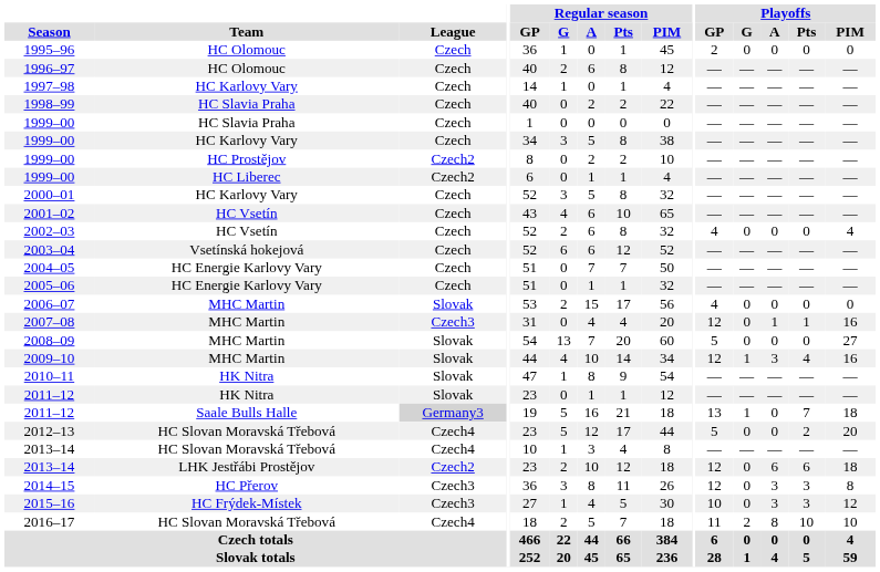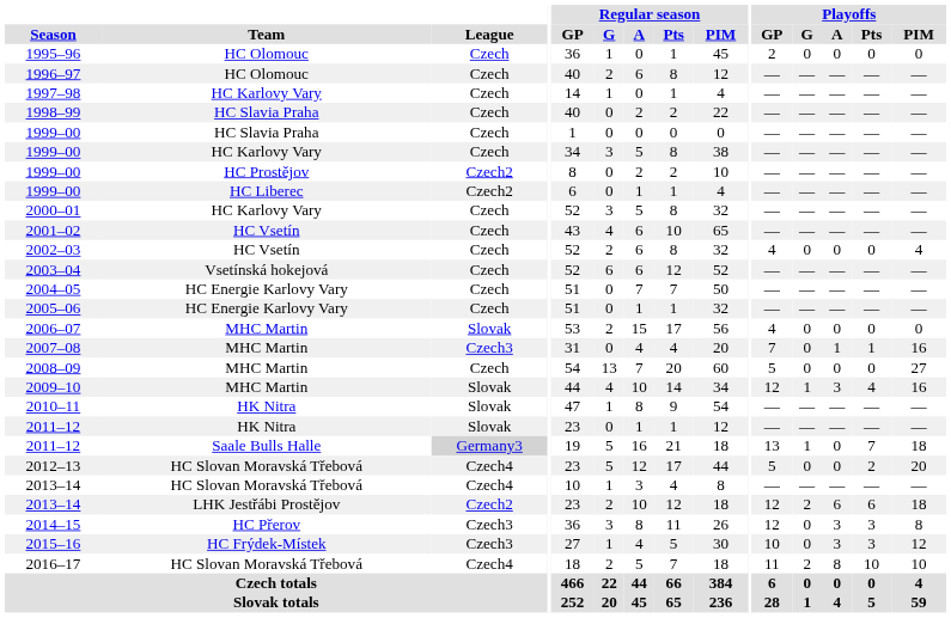 <table border="0" cellpadding="1" cellspacing="0" style="text-align:center; width:60em">
 <tr bgcolor="#e0e0e0">
 <th colspan="3" bgcolor="#ffffff"></th>
 <th rowspan="99" bgcolor="#ffffff"></th>
 <th colspan="5"><a href='#'>Regular season</a></th>
 <th rowspan="99" bgcolor="#ffffff"></th>
 <th colspan="5"><a href='#'>Playoffs</a></th>
 </tr>
 <tr bgcolor="#e0e0e0">
 <th><a href='#'>Season</a></th>
 <th>Team</th>
 <th>League</th>
 <th>GP</th>
 <th><a href='#'>G</a></th>
 <th><a href='#'>A</a></th>
 <th><a href='#'>Pts</a></th>
 <th><a href='#'>PIM</a></th>
 <th>GP</th>
 <th>G</th>
 <th>A</th>
 <th>Pts</th>
 <th>PIM</th>
 </tr>
 <tr>
 <td><a href='#'>1995–96</a></td>
 <td><a href='#'>HC Olomouc</a></td>
 <td><a href='#'>Czech</a></td>
 <td>36</td>
 <td>1</td>
 <td>0</td>
 <td>1</td>
 <td>45</td>
 <td>2</td>
 <td>0</td>
 <td>0</td>
 <td>0</td>
 <td>0</td>
 </tr>
 <tr bgcolor="#f0f0f0">
 <td><a href='#'>1996–97</a></td>
 <td>HC Olomouc</td>
 <td>Czech</td>
 <td>40</td>
 <td>2</td>
 <td>6</td>
 <td>8</td>
 <td>12</td>
 <td>—</td>
 <td>—</td>
 <td>—</td>
 <td>—</td>
 <td>—</td>
 </tr>
 <tr>
 <td><a href='#'>1997–98</a></td>
 <td><a href='#'>HC Karlovy Vary</a></td>
 <td>Czech</td>
 <td>14</td>
 <td>1</td>
 <td>0</td>
 <td>1</td>
 <td>4</td>
 <td>—</td>
 <td>—</td>
 <td>—</td>
 <td>—</td>
 <td>—</td>
 </tr>
 <tr bgcolor="#f0f0f0">
 <td><a href='#'>1998–99</a></td>
 <td><a href='#'>HC Slavia Praha</a></td>
 <td>Czech</td>
 <td>40</td>
 <td>0</td>
 <td>2</td>
 <td>2</td>
 <td>22</td>
 <td>—</td>
 <td>—</td>
 <td>—</td>
 <td>—</td>
 <td>—</td>
 </tr>
 <tr>
 <td><a href='#'>1999–00</a></td>
 <td>HC Slavia Praha</td>
 <td>Czech</td>
 <td>1</td>
 <td>0</td>
 <td>0</td>
 <td>0</td>
 <td>0</td>
 <td>—</td>
 <td>—</td>
 <td>—</td>
 <td>—</td>
 <td>—</td>
 </tr>
 <tr bgcolor="#f0f0f0">
 <td><a href='#'>1999–00</a></td>
 <td>HC Karlovy Vary</td>
 <td>Czech</td>
 <td>34</td>
 <td>3</td>
 <td>5</td>
 <td>8</td>
 <td>38</td>
 <td>—</td>
 <td>—</td>
 <td>—</td>
 <td>—</td>
 <td>—</td>
 </tr>
 <tr>
 <td><a href='#'>1999–00</a></td>
 <td><a href='#'>HC Prostějov</a></td>
 <td><a href='#'>Czech2</a></td>
 <td>8</td>
 <td>0</td>
 <td>2</td>
 <td>2</td>
 <td>10</td>
 <td>—</td>
 <td>—</td>
 <td>—</td>
 <td>—</td>
 <td>—</td>
 </tr>
 <tr bgcolor="#f0f0f0">
 <td><a href='#'>1999–00</a></td>
 <td><a href='#'>HC Liberec</a></td>
 <td>Czech2</td>
 <td>6</td>
 <td>0</td>
 <td>1</td>
 <td>1</td>
 <td>4</td>
 <td>—</td>
 <td>—</td>
 <td>—</td>
 <td>—</td>
 <td>—</td>
 </tr>
 <tr>
 <td><a href='#'>2000–01</a></td>
 <td>HC Karlovy Vary</td>
 <td>Czech</td>
 <td>52</td>
 <td>3</td>
 <td>5</td>
 <td>8</td>
 <td>32</td>
 <td>—</td>
 <td>—</td>
 <td>—</td>
 <td>—</td>
 <td>—</td>
 </tr>
 <tr bgcolor="#f0f0f0">
 <td><a href='#'>2001–02</a></td>
 <td><a href='#'>HC Vsetín</a></td>
 <td>Czech</td>
 <td>43</td>
 <td>4</td>
 <td>6</td>
 <td>10</td>
 <td>65</td>
 <td>—</td>
 <td>—</td>
 <td>—</td>
 <td>—</td>
 <td>—</td>
 </tr>
 <tr>
 <td><a href='#'>2002–03</a></td>
 <td>HC Vsetín</td>
 <td>Czech</td>
 <td>52</td>
 <td>2</td>
 <td>6</td>
 <td>8</td>
 <td>32</td>
 <td>4</td>
 <td>0</td>
 <td>0</td>
 <td>0</td>
 <td>4</td>
 </tr>
 <tr bgcolor="#f0f0f0">
 <td><a href='#'>2003–04</a></td>
 <td>Vsetínská hokejová</td>
 <td>Czech</td>
 <td>52</td>
 <td>6</td>
 <td>6</td>
 <td>12</td>
 <td>52</td>
 <td>—</td>
 <td>—</td>
 <td>—</td>
 <td>—</td>
 <td>—</td>
 </tr>
 <tr>
 <td><a href='#'>2004–05</a></td>
 <td>HC Energie Karlovy Vary</td>
 <td>Czech</td>
 <td>51</td>
 <td>0</td>
 <td>7</td>
 <td>7</td>
 <td>50</td>
 <td>—</td>
 <td>—</td>
 <td>—</td>
 <td>—</td>
 <td>—</td>
 </tr>
 <tr bgcolor="#f0f0f0">
 <td><a href='#'>2005–06</a></td>
 <td>HC Energie Karlovy Vary</td>
 <td>Czech</td>
 <td>51</td>
 <td>0</td>
 <td>1</td>
 <td>1</td>
 <td>32</td>
 <td>—</td>
 <td>—</td>
 <td>—</td>
 <td>—</td>
 <td>—</td>
 </tr>
 <tr>
 <td><a href='#'>2006–07</a></td>
 <td><a href='#'>MHC Martin</a></td>
 <td><a href='#'>Slovak</a></td>
 <td>53</td>
 <td>2</td>
 <td>15</td>
 <td>17</td>
 <td>56</td>
 <td>4</td>
 <td>0</td>
 <td>0</td>
 <td>0</td>
 <td>0</td>
 </tr>
 <tr bgcolor="#f0f0f0">
 <td><a href='#'>2007–08</a></td>
 <td>MHC Martin</td>
 <td><a href='#'>Czech3</a></td>
 <td>31</td>
 <td>0</td>
 <td>4</td>
 <td>4</td>
 <td>20</td>
-<td>12</td>
+<td>7</td>
 <td>0</td>
 <td>1</td>
 <td>1</td>
 <td>16</td>
 </tr>
 <tr>
 <td><a href='#'>2008–09</a></td>
 <td>MHC Martin</td>
-<td>Slovak</td>
+<td>Czech</td>
 <td>54</td>
 <td>13</td>
 <td>7</td>
 <td>20</td>
 <td>60</td>
 <td>5</td>
 <td>0</td>
 <td>0</td>
 <td>0</td>
 <td>27</td>
 </tr>
 <tr bgcolor="#f0f0f0">
 <td><a href='#'>2009–10</a></td>
 <td>MHC Martin</td>
 <td>Slovak</td>
 <td>44</td>
 <td>4</td>
 <td>10</td>
 <td>14</td>
 <td>34</td>
 <td>12</td>
 <td>1</td>
 <td>3</td>
 <td>4</td>
 <td>16</td>
 </tr>
 <tr>
 <td><a href='#'>2010–11</a></td>
 <td><a href='#'>HK Nitra</a></td>
 <td>Slovak</td>
 <td>47</td>
 <td>1</td>
 <td>8</td>
 <td>9</td>
 <td>54</td>
 <td>—</td>
 <td>—</td>
 <td>—</td>
 <td>—</td>
 <td>—</td>
 </tr>
 <tr bgcolor="#f0f0f0">
 <td><a href='#'>2011–12</a></td>
 <td>HK Nitra</td>
 <td>Slovak</td>
 <td>23</td>
 <td>0</td>
 <td>1</td>
 <td>1</td>
 <td>12</td>
 <td>—</td>
 <td>—</td>
 <td>—</td>
 <td>—</td>
 <td>—</td>
 </tr>
 <tr>
 <td><a href='#'>2011–12</a></td>
 <td><a href='#'>Saale Bulls Halle</a></td>
 <td style="background: lightgrey;"><a href='#'>Germany3</a></td>
 <td>19</td>
 <td>5</td>
 <td>16</td>
 <td>21</td>
 <td>18</td>
 <td>13</td>
 <td>1</td>
 <td>0</td>
 <td>7</td>
 <td>18</td>
 </tr>
 <tr bgcolor="#f0f0f0">
 <td>2012–13</td>
 <td>HC Slovan Moravská Třebová</td>
 <td>Czech4</td>
 <td>23</td>
 <td>5</td>
 <td>12</td>
 <td>17</td>
 <td>44</td>
 <td>5</td>
 <td>0</td>
 <td>0</td>
 <td>2</td>
 <td>20</td>
 </tr>
 <tr>
 <td>2013–14</td>
 <td>HC Slovan Moravská Třebová</td>
 <td>Czech4</td>
 <td>10</td>
 <td>1</td>
 <td>3</td>
 <td>4</td>
 <td>8</td>
 <td>—</td>
 <td>—</td>
 <td>—</td>
 <td>—</td>
 <td>—</td>
 </tr>
 <tr bgcolor="#f0f0f0">
 <td><a href='#'>2013–14</a></td>
 <td>LHK Jestřábi Prostějov</td>
 <td><a href='#'>Czech2</a></td>
 <td>23</td>
 <td>2</td>
 <td>10</td>
 <td>12</td>
 <td>18</td>
 <td>12</td>
-<td>0</td>
+<td>2</td>
 <td>6</td>
 <td>6</td>
 <td>18</td>
 </tr>
 <tr>
 <td><a href='#'>2014–15</a></td>
 <td><a href='#'>HC Přerov</a></td>
 <td>Czech3</td>
 <td>36</td>
 <td>3</td>
 <td>8</td>
 <td>11</td>
 <td>26</td>
 <td>12</td>
 <td>0</td>
 <td>3</td>
 <td>3</td>
 <td>8</td>
 </tr>
 <tr bgcolor="#f0f0f0">
 <td><a href='#'>2015–16</a></td>
 <td><a href='#'>HC Frýdek-Místek</a></td>
 <td>Czech3</td>
 <td>27</td>
 <td>1</td>
 <td>4</td>
 <td>5</td>
 <td>30</td>
 <td>10</td>
 <td>0</td>
 <td>3</td>
 <td>3</td>
 <td>12</td>
 </tr>
 <tr>
 <td>2016–17</td>
 <td>HC Slovan Moravská Třebová</td>
 <td>Czech4</td>
 <td>18</td>
 <td>2</td>
 <td>5</td>
 <td>7</td>
 <td>18</td>
 <td>11</td>
 <td>2</td>
 <td>8</td>
 <td>10</td>
 <td>10</td>
 </tr>
 <tr>
 </tr>
 <tr ALIGN="center" bgcolor="#e0e0e0">
 <th colspan="3">Czech totals</th>
 <th ALIGN="center">466</th>
 <th ALIGN="center">22</th>
 <th ALIGN="center">44</th>
 <th ALIGN="center">66</th>
 <th ALIGN="center">384</th>
 <th ALIGN="center">6</th>
 <th ALIGN="center">0</th>
 <th ALIGN="center">0</th>
 <th ALIGN="center">0</th>
 <th ALIGN="center">4</th>
 </tr>
 <tr>
 </tr>
 <tr ALIGN="center" bgcolor="#e0e0e0">
 <th colspan="3">Slovak totals</th>
 <th ALIGN="center">252</th>
 <th ALIGN="center">20</th>
 <th ALIGN="center">45</th>
 <th ALIGN="center">65</th>
 <th ALIGN="center">236</th>
 <th ALIGN="center">28</th>
 <th ALIGN="center">1</th>
 <th ALIGN="center">4</th>
 <th ALIGN="center">5</th>
 <th ALIGN="center">59</th>
 </tr>
 </table>
